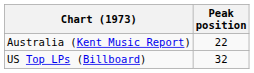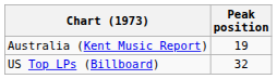 <table class="wikitable">
 <tr>
 <th>Chart (1973)</th>
 <th>Peak<br>position</th>
 </tr>
 <tr>
 <td>Australia (<a href='#'>Kent Music Report</a>)</td>
-<td style="text-align:center;">22</td>
+<td style="text-align:center;">19</td>
 </tr>
 <tr>
 <td>US <a href='#'>Top LPs</a> (<a href='#'>Billboard</a>)</td>
 <td style="text-align:center;">32</td>
 </tr>
 </table>
